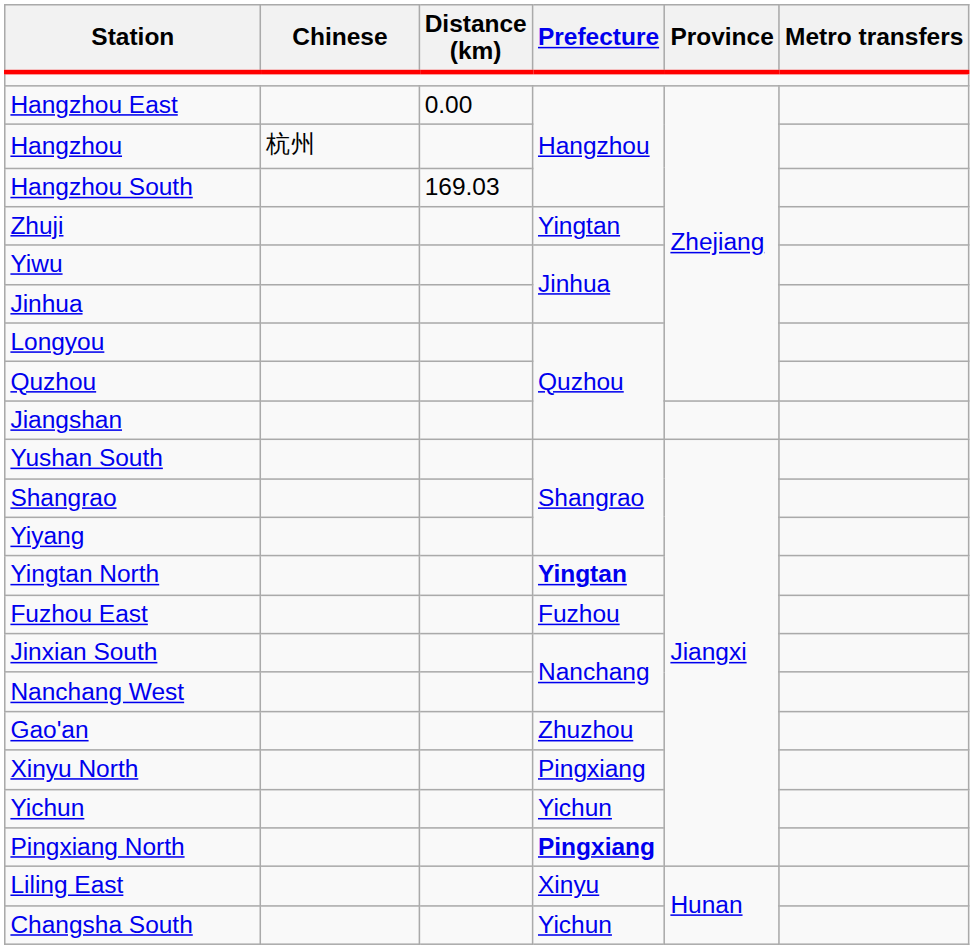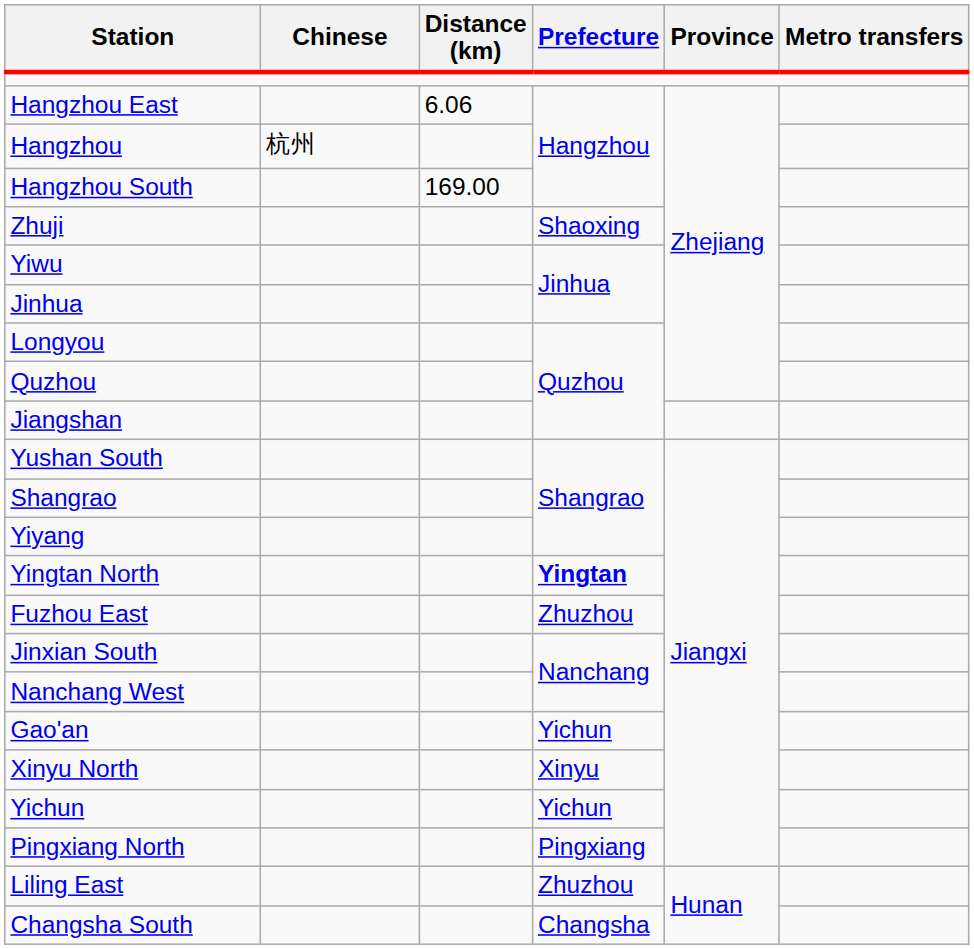 <table class="wikitable" rules="all">
 <tr>
 <th style="width:10em; border-bottom:3px solid red;">Station</th>
 <th style="width:6em; border-bottom:3px solid red;">Chinese</th>
 <th style="width:2.5em; border-bottom:3px solid red;">Distance<br>(km)</th>
 <th style="border-bottom:3px solid red;" colspan=><a href='#'>Prefecture</a></th>
 <th style="border-bottom:3px solid red;" colspan=>Province</th>
 <th style="border-bottom:3px solid red;" colspan=>Metro transfers</th>
 </tr>
 <tr>
 <td colspan=9></td>
 </tr>
 <tr>
 <td><a href='#'>Hangzhou East</a></td>
 <td></td>
-<td>0.00</td>
+<td>6.06</td>
 <td rowspan=3><a href='#'>Hangzhou</a></td>
 <td rowspan=8><a href='#'>Zhejiang</a></td>
 <td>    </td>
 </tr>
 <tr>
 <td><a href='#'>Hangzhou</a></td>
 <td>杭州</td>
 <td></td>
 <td>  </td>
 </tr>
 <tr>
 <td><a href='#'>Hangzhou South</a></td>
 <td></td>
-<td>169.03</td>
+<td>169.00</td>
 <td> </td>
 </tr>
 <tr>
 <td><a href='#'>Zhuji</a></td>
 <td></td>
 <td></td>
-<td><a href='#'>Yingtan</a></td>
+<td><a href='#'>Shaoxing</a></td>
 <td></td>
 </tr>
 <tr>
 <td><a href='#'>Yiwu</a></td>
 <td></td>
 <td></td>
 <td rowspan=2><a href='#'>Jinhua</a></td>
 <td></td>
 </tr>
 <tr>
 <td><a href='#'>Jinhua</a></td>
 <td></td>
 <td></td>
 <td></td>
 </tr>
 <tr>
 <td><a href='#'>Longyou</a></td>
 <td></td>
 <td></td>
 <td rowspan=3><a href='#'>Quzhou</a></td>
 <td></td>
 </tr>
 <tr>
 <td><a href='#'>Quzhou</a></td>
 <td></td>
 <td></td>
 <td></td>
 </tr>
 <tr>
 <td><a href='#'>Jiangshan</a></td>
 <td></td>
 <td></td>
 <td></td>
 </tr>
 <tr>
 <td><a href='#'>Yushan South</a></td>
 <td></td>
 <td></td>
 <td rowspan=3><a href='#'>Shangrao</a></td>
 <td rowspan=11><a href='#'>Jiangxi</a></td>
 <td></td>
 </tr>
 <tr>
 <td><a href='#'>Shangrao</a></td>
 <td></td>
 <td></td>
 <td></td>
 </tr>
 <tr>
 <td><a href='#'>Yiyang</a></td>
 <td></td>
 <td></td>
 <td></td>
 </tr>
 <tr>
 <td><a href='#'>Yingtan North</a></td>
 <td></td>
 <td></td>
 <td><strong><a href='#'>Yingtan</a></strong></td>
 <td></td>
 </tr>
 <tr>
 <td><a href='#'>Fuzhou East</a></td>
 <td></td>
 <td></td>
-<td><a href='#'>Fuzhou</a></td>
+<td><a href='#'>Zhuzhou</a></td>
 <td></td>
 </tr>
 <tr>
 <td><a href='#'>Jinxian South</a></td>
 <td></td>
 <td></td>
 <td rowspan=2><a href='#'>Nanchang</a></td>
 <td></td>
 </tr>
 <tr>
 <td><a href='#'>Nanchang West</a></td>
 <td></td>
 <td></td>
 <td> </td>
 </tr>
 <tr>
 <td><a href='#'>Gao'an</a></td>
 <td></td>
 <td></td>
-<td><a href='#'>Zhuzhou</a></td>
+<td><a href='#'>Yichun</a></td>
 <td></td>
 </tr>
 <tr>
 <td><a href='#'>Xinyu North</a></td>
 <td></td>
 <td></td>
-<td><a href='#'>Pingxiang</a></td>
+<td><a href='#'>Xinyu</a></td>
 <td></td>
 </tr>
 <tr>
 <td><a href='#'>Yichun</a></td>
 <td></td>
 <td></td>
 <td><a href='#'>Yichun</a></td>
 <td></td>
 </tr>
 <tr>
 <td><a href='#'>Pingxiang North</a></td>
 <td></td>
 <td></td>
-<td><strong><a href='#'>Pingxiang</a></strong></td>
+<td><a href='#'>Pingxiang</a></td>
 <td></td>
 </tr>
 <tr>
 <td><a href='#'>Liling East</a></td>
 <td></td>
 <td></td>
-<td><a href='#'>Xinyu</a></td>
+<td><a href='#'>Zhuzhou</a></td>
 <td rowspan=2><a href='#'>Hunan</a></td>
 <td></td>
 </tr>
 <tr>
 <td><a href='#'>Changsha South</a></td>
 <td></td>
 <td></td>
-<td><a href='#'>Yichun</a></td>
+<td><a href='#'>Changsha</a></td>
 <td> </td>
 </tr>
 </table>
